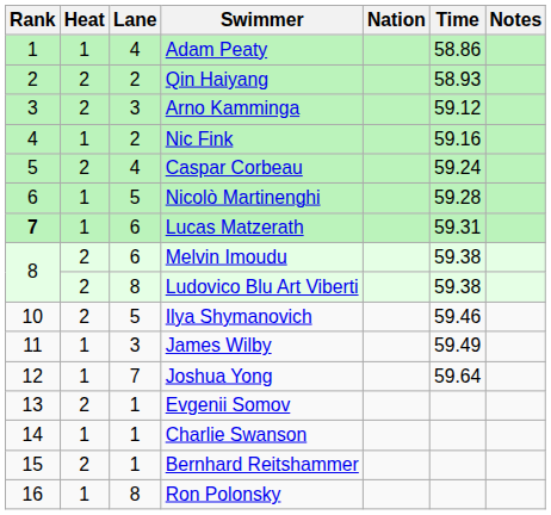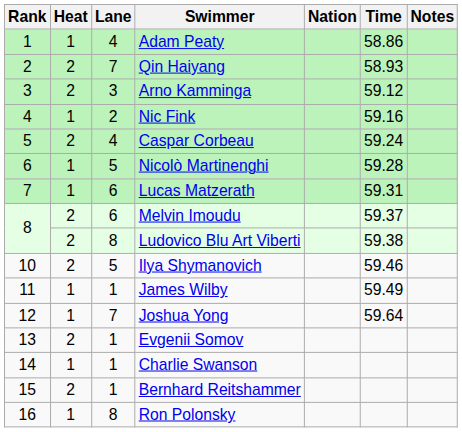 <table class="wikitable sortable mw-collapsible" style="text-align:center">
 <tr>
 <th scope="col">Rank</th>
 <th scope="col">Heat</th>
 <th scope="col">Lane</th>
 <th scope="col">Swimmer</th>
 <th scope="col">Nation</th>
 <th scope="col">Time</th>
 <th scope="col">Notes</th>
 </tr>
 <tr bgcolor=bbf3bb>
 <td>1</td>
 <td>1</td>
 <td>4</td>
 <td align=left><a href='#'>Adam Peaty</a></td>
 <td align=left></td>
 <td>58.86</td>
 <td></td>
 </tr>
 <tr bgcolor=bbf3bb>
 <td>2</td>
 <td>2</td>
-<td>2</td>
+<td>7</td>
 <td align=left><a href='#'>Qin Haiyang</a></td>
 <td align=left></td>
 <td>58.93</td>
 <td></td>
 </tr>
 <tr bgcolor=bbf3bb>
 <td>3</td>
 <td>2</td>
 <td>3</td>
 <td align=left><a href='#'>Arno Kamminga</a></td>
 <td align=left></td>
 <td>59.12</td>
 <td></td>
 </tr>
 <tr bgcolor=bbf3bb>
 <td>4</td>
 <td>1</td>
 <td>2</td>
 <td align=left><a href='#'>Nic Fink</a></td>
 <td align=left></td>
 <td>59.16</td>
 <td></td>
 </tr>
 <tr bgcolor=bbf3bb>
 <td>5</td>
 <td>2</td>
 <td>4</td>
 <td align=left><a href='#'>Caspar Corbeau</a></td>
 <td align=left></td>
 <td>59.24</td>
 <td></td>
 </tr>
 <tr bgcolor=bbf3bb>
 <td>6</td>
 <td>1</td>
 <td>5</td>
 <td align=left><a href='#'>Nicolò Martinenghi</a></td>
 <td align=left></td>
 <td>59.28</td>
 <td></td>
 </tr>
 <tr bgcolor=bbf3bb>
-<td><strong>7</strong></td>
+<td>7</td>
 <td>1</td>
 <td>6</td>
 <td align=left><a href='#'>Lucas Matzerath</a></td>
 <td align=left></td>
 <td>59.31</td>
 <td></td>
 </tr>
 <tr bgcolor=e5ffe5>
 <td rowspan=2>8</td>
 <td>2</td>
 <td>6</td>
 <td align=left><a href='#'>Melvin Imoudu</a></td>
 <td align=left></td>
-<td>59.38</td>
+<td>59.37</td>
 <td></td>
 </tr>
 <tr bgcolor=e5ffe5>
 <td>2</td>
 <td>8</td>
 <td align=left><a href='#'>Ludovico Blu Art Viberti</a></td>
 <td align=left></td>
 <td>59.38</td>
 <td></td>
 </tr>
 <tr>
 <td>10</td>
 <td>2</td>
 <td>5</td>
 <td align=left><a href='#'>Ilya Shymanovich</a></td>
 <td align=left></td>
 <td>59.46</td>
 <td></td>
 </tr>
 <tr>
 <td>11</td>
 <td>1</td>
-<td>3</td>
+<td>1</td>
 <td align=left><a href='#'>James Wilby</a></td>
 <td align=left></td>
 <td>59.49</td>
 <td></td>
 </tr>
 <tr>
 <td>12</td>
 <td>1</td>
 <td>7</td>
 <td align=left><a href='#'>Joshua Yong</a></td>
 <td align=left></td>
 <td>59.64</td>
 <td></td>
 </tr>
 <tr>
 <td>13</td>
 <td>2</td>
 <td>1</td>
 <td align=left><a href='#'>Evgenii Somov</a></td>
 <td align=left></td>
 <td></td>
 <td></td>
 </tr>
 <tr>
 <td>14</td>
 <td>1</td>
 <td>1</td>
 <td align=left><a href='#'>Charlie Swanson</a></td>
 <td align=left></td>
 <td></td>
 <td></td>
 </tr>
 <tr>
 <td>15</td>
 <td>2</td>
 <td>1</td>
 <td align=left><a href='#'>Bernhard Reitshammer</a></td>
 <td align=left></td>
 <td></td>
 <td></td>
 </tr>
 <tr>
 <td>16</td>
 <td>1</td>
 <td>8</td>
 <td align=left><a href='#'>Ron Polonsky</a></td>
 <td align=left></td>
 <td></td>
 <td></td>
 </tr>
 </table>
